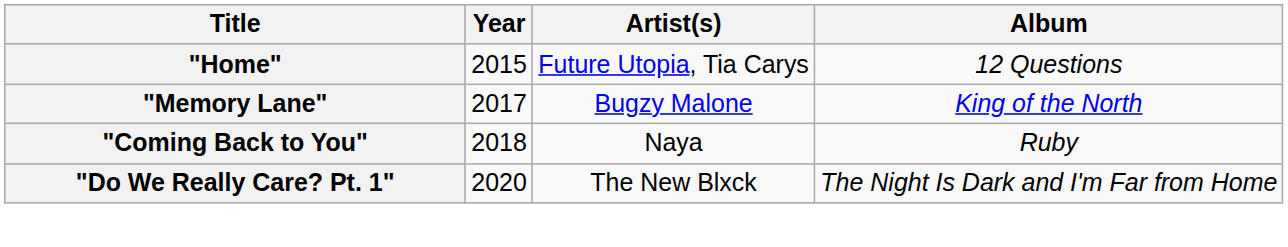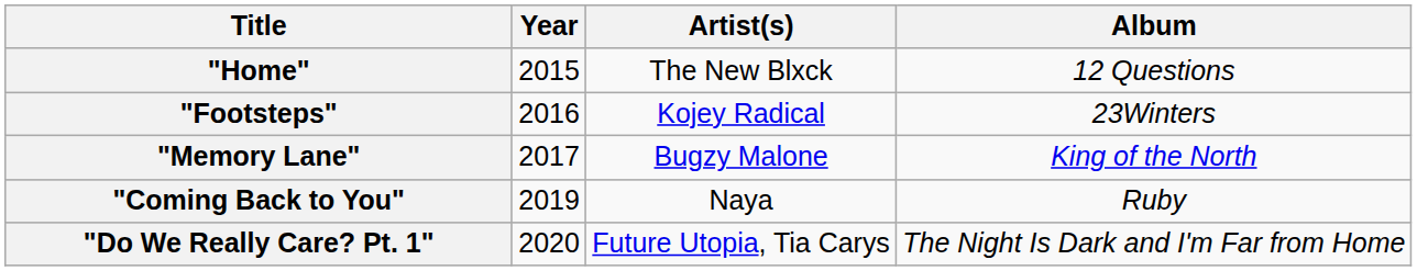 <table class="wikitable plainrowheaders" style="text-align:center;">
 <tr>
 <th scope="col" style="width:18em;">Title</th>
 <th scope="col" style="width:1em;">Year</th>
 <th scope="col">Artist(s)</th>
 <th scope="col">Album</th>
 </tr>
 <tr>
 <th scope="row">"Home"</th>
 <td>2015</td>
-<td><a href='#'>Future Utopia</a>, Tia Carys</td>
+<td>The New Blxck</td>
 <td><em>12 Questions</em></td>
+</tr>
+<tr>
+<th scope="row">"Footsteps"</th>
+<td>2016</td>
+<td><a href='#'>Kojey Radical</a></td>
+<td><em>23Winters</em></td>
 </tr>
 <tr>
 <th scope="row">"Memory Lane"</th>
 <td>2017</td>
 <td><a href='#'>Bugzy Malone</a></td>
 <td><em><a href='#'>King of the North</a></em></td>
 </tr>
 <tr>
 <th scope="row">"Coming Back to You"</th>
-<td>2018</td>
+<td>2019</td>
 <td>Naya</td>
 <td><em>Ruby</em></td>
 </tr>
 <tr>
 <th scope="row">"Do We Really Care? Pt. 1"</th>
 <td>2020</td>
-<td>The New Blxck</td>
+<td><a href='#'>Future Utopia</a>, Tia Carys</td>
 <td><em>The Night Is Dark and I'm Far from Home</em></td>
 </tr>
 </table>
